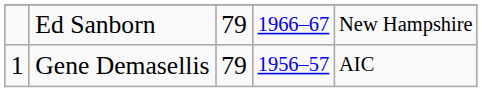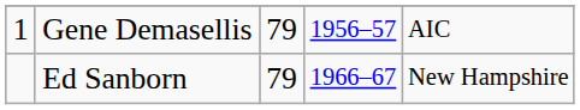 <table class="wikitable">
 <tr>
+</tr>
+<tr>
+<td>1</td>
+<td>Gene Demasellis</td>
+<td>79</td>
+<td style="font-size:80%;"><a href='#'>1956–57</a></td>
+<td style="font-size:80%;">AIC</td>
 </tr>
 <tr>
 <td></td>
 <td>Ed Sanborn</td>
 <td>79</td>
 <td style="font-size:80%;"><a href='#'>1966–67</a></td>
 <td style="font-size:80%;">New Hampshire</td>
 </tr>
-<tr>
-<td>1</td>
-<td>Gene Demasellis</td>
-<td>79</td>
-<td style="font-size:80%;"><a href='#'>1956–57</a></td>
-<td style="font-size:80%;">AIC</td>
-</tr>
 </table>
